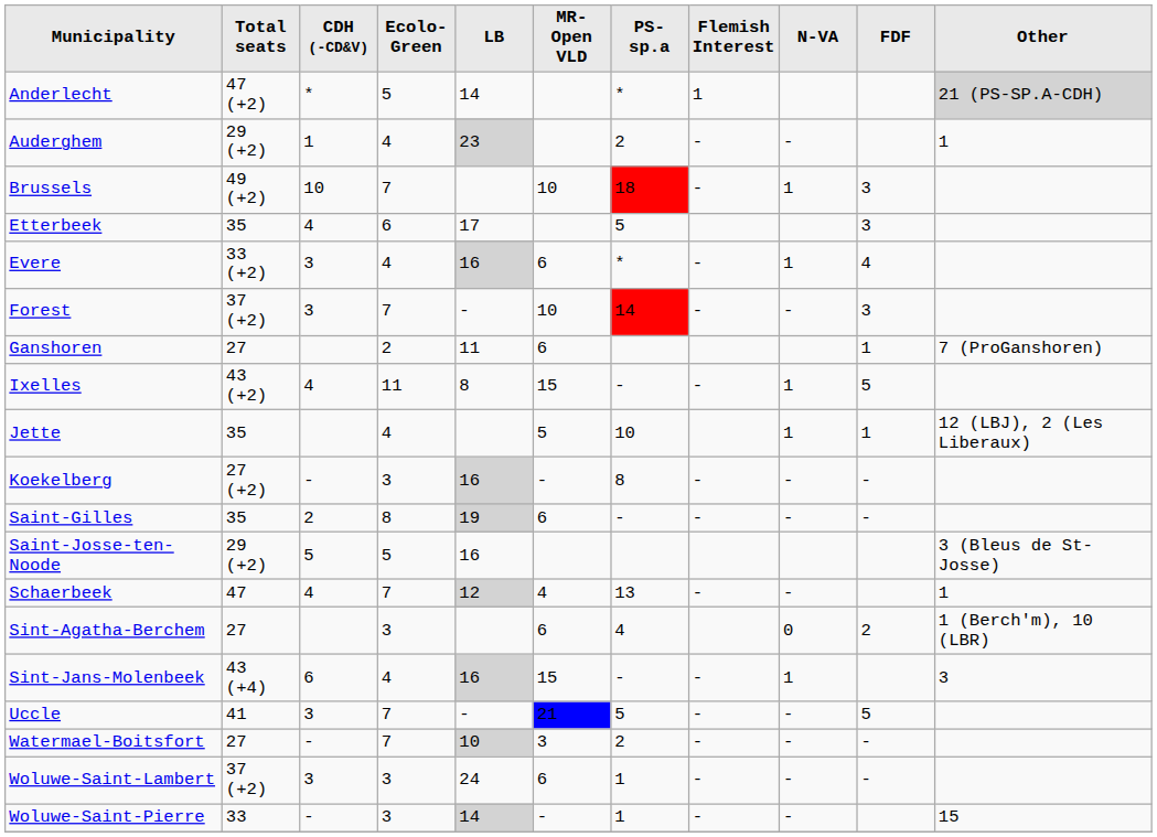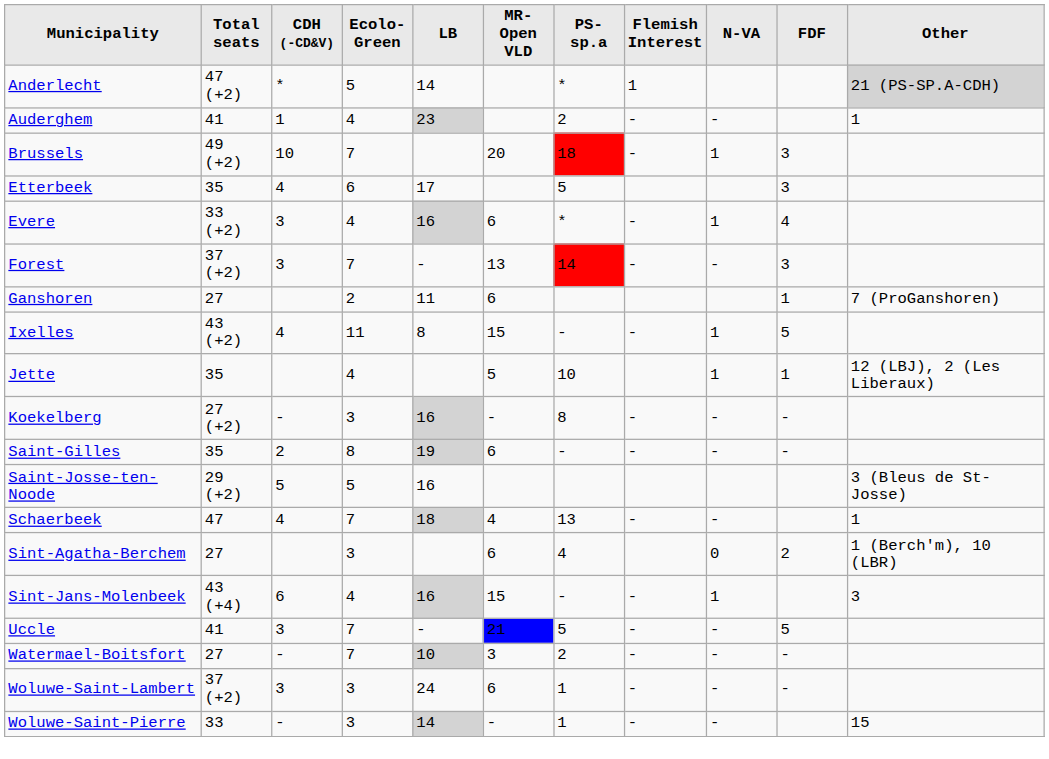 <table class="wikitable sortable" style="font-size:95%;">
 <tr>
 <th style="background-color:#E9E9E9; width:150px;">Municipality</th>
 <th style="background-color:#E9E9E9; width:50px;">Total seats</th>
 <th style="background-color:#E9E9E9; width:50px;">CDH<br><small>(-CD&V)</small></th>
 <th style="background-color:#E9E9E9; width:50px;">Ecolo-<br>Green</th>
 <th style="background-color:#E9E9E9; width:50px;">LB</th>
 <th style="background-color:#E9E9E9; width:50px;">MR-<br>Open VLD</th>
 <th style="background-color:#E9E9E9; width:50px;">PS-<br>sp.a</th>
 <th style="background-color:#E9E9E9; width:50px;">Flemish Interest</th>
 <th style="background-color:#E9E9E9; width:50px;">N-VA</th>
 <th style="background-color:#E9E9E9; width:50px;">FDF</th>
 <th style="background-color:#E9E9E9; width:150px;">Other</th>
 </tr>
 <tr>
 <td><a href='#'>Anderlecht</a></td>
 <td>47 (+2)</td>
 <td>*</td>
 <td>5</td>
 <td>14</td>
 <td></td>
 <td>*</td>
 <td>1</td>
 <td></td>
 <td></td>
 <td bgcolor="lightgrey">21 (PS-SP.A-CDH)</td>
 </tr>
 <tr>
 <td><a href='#'>Auderghem</a></td>
-<td>29 (+2)</td>
+<td>41</td>
 <td>1</td>
 <td>4</td>
 <td style="background-color:lightgrey">23</td>
 <td></td>
 <td>2</td>
 <td>-</td>
 <td>-</td>
 <td></td>
 <td>1</td>
 </tr>
 <tr>
 <td><a href='#'>Brussels</a></td>
 <td>49 (+2)</td>
 <td>10</td>
 <td>7</td>
 <td></td>
-<td>10</td>
+<td>20</td>
 <td bgcolor="red">18</td>
 <td>-</td>
 <td>1</td>
 <td>3</td>
 <td></td>
 </tr>
 <tr>
 <td><a href='#'>Etterbeek</a></td>
 <td>35</td>
 <td>4</td>
 <td>6</td>
 <td>17</td>
 <td></td>
 <td>5</td>
 <td></td>
 <td></td>
 <td>3</td>
 <td></td>
 </tr>
 <tr>
 <td><a href='#'>Evere</a></td>
 <td>33 (+2)</td>
 <td>3</td>
 <td>4</td>
 <td style="background-color:lightgrey">16</td>
 <td>6</td>
 <td>*</td>
 <td>-</td>
 <td>1</td>
 <td>4</td>
 </tr>
 <tr>
 <td><a href='#'>Forest</a></td>
 <td>37 (+2)</td>
 <td>3</td>
 <td>7</td>
 <td>-</td>
-<td>10</td>
+<td>13</td>
 <td style="background-color:red">14</td>
 <td>-</td>
 <td>-</td>
 <td>3</td>
 <td></td>
 </tr>
 <tr>
 <td><a href='#'>Ganshoren</a></td>
 <td>27</td>
 <td></td>
 <td>2</td>
 <td>11</td>
 <td>6</td>
 <td></td>
 <td></td>
 <td></td>
 <td>1</td>
 <td>7 (ProGanshoren)</td>
 </tr>
 <tr>
 <td><a href='#'>Ixelles</a></td>
 <td>43 (+2)</td>
 <td>4</td>
 <td>11</td>
 <td>8</td>
 <td>15</td>
 <td>-</td>
 <td>-</td>
 <td>1</td>
 <td>5</td>
 <td></td>
 </tr>
 <tr>
 <td><a href='#'>Jette</a></td>
 <td>35</td>
 <td></td>
 <td>4</td>
 <td></td>
 <td>5</td>
 <td>10</td>
 <td></td>
 <td>1</td>
 <td>1</td>
 <td>12 (LBJ), 2 (Les Liberaux)</td>
 </tr>
 <tr>
 <td><a href='#'>Koekelberg</a></td>
 <td>27 (+2)</td>
 <td>-</td>
 <td>3</td>
 <td style="background-color:lightgrey">16</td>
 <td>-</td>
 <td>8</td>
 <td>-</td>
 <td>-</td>
 <td>-</td>
 </tr>
 <tr>
 <td><a href='#'>Saint-Gilles</a></td>
 <td>35</td>
 <td>2</td>
 <td>8</td>
 <td style="background-color:lightgrey">19</td>
 <td>6</td>
 <td>-</td>
 <td>-</td>
 <td>-</td>
 <td>-</td>
 <td></td>
 </tr>
 <tr>
 <td><a href='#'>Saint-Josse-ten-Noode</a></td>
 <td>29 (+2)</td>
 <td>5</td>
 <td>5</td>
 <td>16</td>
 <td></td>
 <td></td>
 <td></td>
 <td></td>
 <td></td>
 <td>3 (Bleus de St-Josse)</td>
 </tr>
 <tr>
 <td><a href='#'>Schaerbeek</a></td>
 <td>47</td>
 <td>4</td>
 <td>7</td>
-<td style="background-color:lightgrey">12</td>
+<td style="background-color:lightgrey">18</td>
 <td>4</td>
 <td>13</td>
 <td>-</td>
 <td>-</td>
 <td></td>
 <td>1</td>
 </tr>
 <tr>
 <td><a href='#'>Sint-Agatha-Berchem</a></td>
 <td>27</td>
 <td></td>
 <td>3</td>
 <td></td>
 <td>6</td>
 <td>4</td>
 <td></td>
 <td>0</td>
 <td>2</td>
 <td>1 (Berch'm), 10 (LBR)</td>
 </tr>
 <tr>
 <td><a href='#'>Sint-Jans-Molenbeek</a></td>
 <td>43 (+4)</td>
 <td>6</td>
 <td>4</td>
 <td style="background-color:lightgrey">16</td>
 <td>15</td>
 <td>-</td>
 <td>-</td>
 <td>1</td>
 <td></td>
 <td>3</td>
 </tr>
 <tr>
 <td><a href='#'>Uccle</a></td>
 <td>41</td>
 <td>3</td>
 <td>7</td>
 <td>-</td>
 <td style="background-color:blue">21</td>
 <td>5</td>
 <td>-</td>
 <td>-</td>
 <td>5</td>
 <td></td>
 </tr>
 <tr>
 <td><a href='#'>Watermael-Boitsfort</a></td>
 <td>27</td>
 <td>-</td>
 <td>7</td>
 <td style="background-color:lightgrey">10</td>
 <td>3</td>
 <td>2</td>
 <td>-</td>
 <td>-</td>
 <td>-</td>
 <td></td>
 </tr>
 <tr>
 <td><a href='#'>Woluwe-Saint-Lambert</a></td>
 <td>37 (+2)</td>
 <td>3</td>
 <td>3</td>
 <td>24</td>
 <td>6</td>
 <td>1</td>
 <td>-</td>
 <td>-</td>
 <td>-</td>
 <td></td>
 </tr>
 <tr>
 <td><a href='#'>Woluwe-Saint-Pierre</a></td>
 <td>33</td>
 <td>-</td>
 <td>3</td>
 <td style="background-color:lightgrey">14</td>
 <td>-</td>
 <td>1</td>
 <td>-</td>
 <td>-</td>
 <td></td>
 <td>15</td>
 </tr>
 <tr>
 </tr>
 </table>
